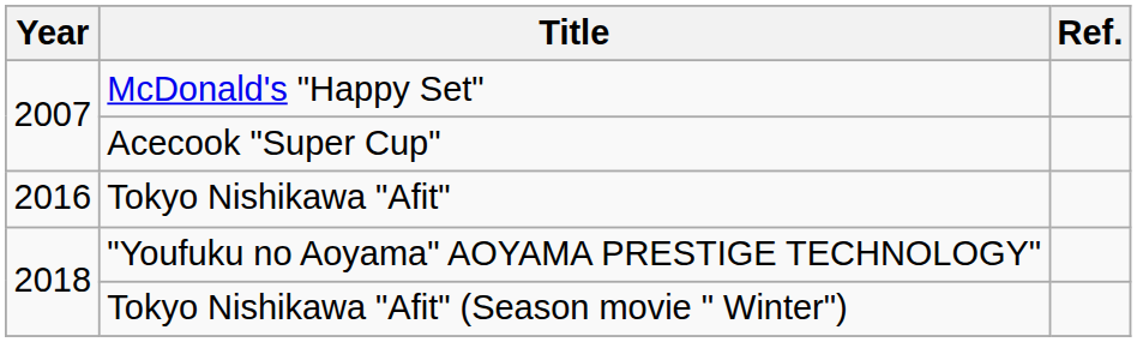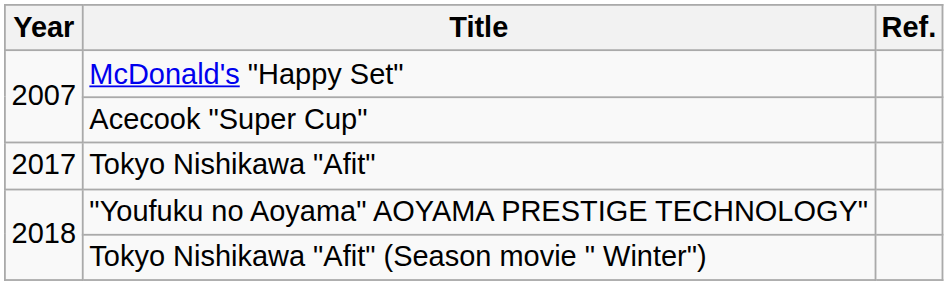 <table class="wikitable">
 <tr>
 <th>Year</th>
 <th>Title</th>
 <th>Ref.</th>
 </tr>
 <tr>
 <td rowspan="2">2007</td>
 <td><a href='#'>McDonald's</a> "Happy Set"</td>
 <td></td>
 </tr>
 <tr>
 <td>Acecook "Super Cup"</td>
 <td></td>
 </tr>
 <tr>
-<td>2016</td>
+<td>2017</td>
 <td>Tokyo Nishikawa "Afit"</td>
 <td></td>
 </tr>
 <tr>
 <td rowspan="2">2018</td>
 <td>"Youfuku no Aoyama" AOYAMA PRESTIGE TECHNOLOGY"</td>
 <td></td>
 </tr>
 <tr>
 <td>Tokyo Nishikawa "Afit" (Season movie " Winter")</td>
 <td></td>
 </tr>
 </table>
